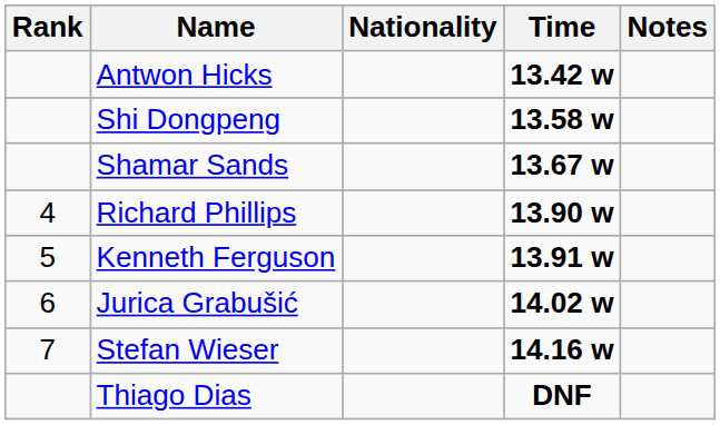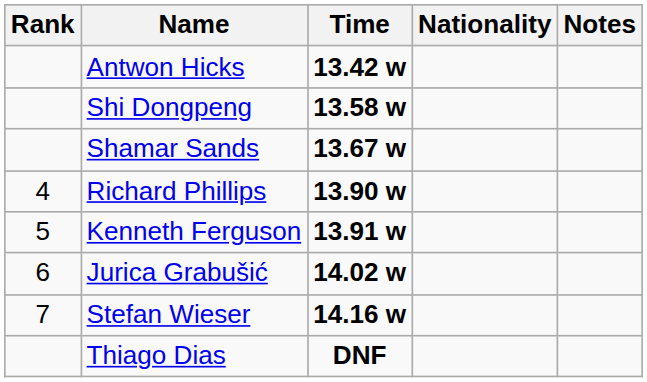 <table class="wikitable sortable" style="text-align:center">
 <tr>
 <th>Rank</th>
 <th>Name</th>
+<th>Time</th>
 <th>Nationality</th>
-<th>Time</th>
 <th>Notes</th>
 </tr>
 <tr>
 <td></td>
 <td align=left><a href='#'>Antwon Hicks</a></td>
+<td><strong>13.42</strong> <strong>w</strong></td>
 <td align=left></td>
-<td><strong>13.42</strong> <strong>w</strong></td>
 <td></td>
 </tr>
 <tr>
 <td></td>
 <td align=left><a href='#'>Shi Dongpeng</a></td>
+<td><strong>13.58</strong> <strong>w</strong></td>
 <td align=left></td>
-<td><strong>13.58</strong> <strong>w</strong></td>
 <td></td>
 </tr>
 <tr>
 <td></td>
 <td align=left><a href='#'>Shamar Sands</a></td>
+<td><strong>13.67</strong> <strong>w</strong></td>
 <td align=left></td>
-<td><strong>13.67</strong> <strong>w</strong></td>
 <td></td>
 </tr>
 <tr>
 <td>4</td>
 <td align=left><a href='#'>Richard Phillips</a></td>
+<td><strong>13.90</strong> <strong>w</strong></td>
 <td align=left></td>
-<td><strong>13.90</strong> <strong>w</strong></td>
 <td></td>
 </tr>
 <tr>
 <td>5</td>
 <td align=left><a href='#'>Kenneth Ferguson</a></td>
+<td><strong>13.91</strong> <strong>w</strong></td>
 <td align=left></td>
-<td><strong>13.91</strong> <strong>w</strong></td>
 <td></td>
 </tr>
 <tr>
 <td>6</td>
 <td align=left><a href='#'>Jurica Grabušić</a></td>
+<td><strong>14.02</strong> <strong>w</strong></td>
 <td align=left></td>
-<td><strong>14.02</strong> <strong>w</strong></td>
 <td></td>
 </tr>
 <tr>
 <td>7</td>
 <td align=left><a href='#'>Stefan Wieser</a></td>
+<td><strong>14.16</strong> <strong>w</strong></td>
 <td align=left></td>
-<td><strong>14.16</strong> <strong>w</strong></td>
 <td></td>
 </tr>
 <tr>
 <td></td>
 <td align=left><a href='#'>Thiago Dias</a></td>
+<td><strong>DNF</strong></td>
 <td align=left></td>
-<td><strong>DNF</strong></td>
 <td></td>
 </tr>
 </table>
